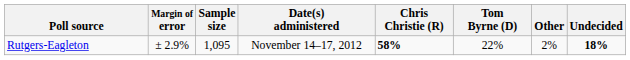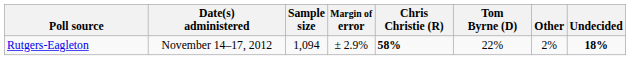 <table class="wikitable">
 <tr valign= bottom>
 <th style="width:190px;">Poll source</th>
+<th style="width:180px;">Date(s)<br>administered</th>
+<th class=small>Sample<br>size</th>
 <th><small>Margin of</small><br>error</th>
-<th class=small>Sample<br>size</th>
-<th style="width:180px;">Date(s)<br>administered</th>
 <th style="width:100px;">Chris<br>Christie (R)</th>
 <th style="width:100px;">Tom<br>Byrne (D)</th>
 <th>Other</th>
 <th>Undecided</th>
 </tr>
 <tr>
 <td><a href='#'>Rutgers-Eagleton</a></td>
+<td align=center>November 14–17, 2012</td>
+<td align=center>1,094</td>
 <td align=center>± 2.9%</td>
-<td align=center>1,095</td>
-<td align=center>November 14–17, 2012</td>
 <td><strong>58%</strong></td>
 <td align=center>22%</td>
 <td align=center>2%</td>
 <td align=center><strong>18%</strong></td>
 </tr>
 </table>
